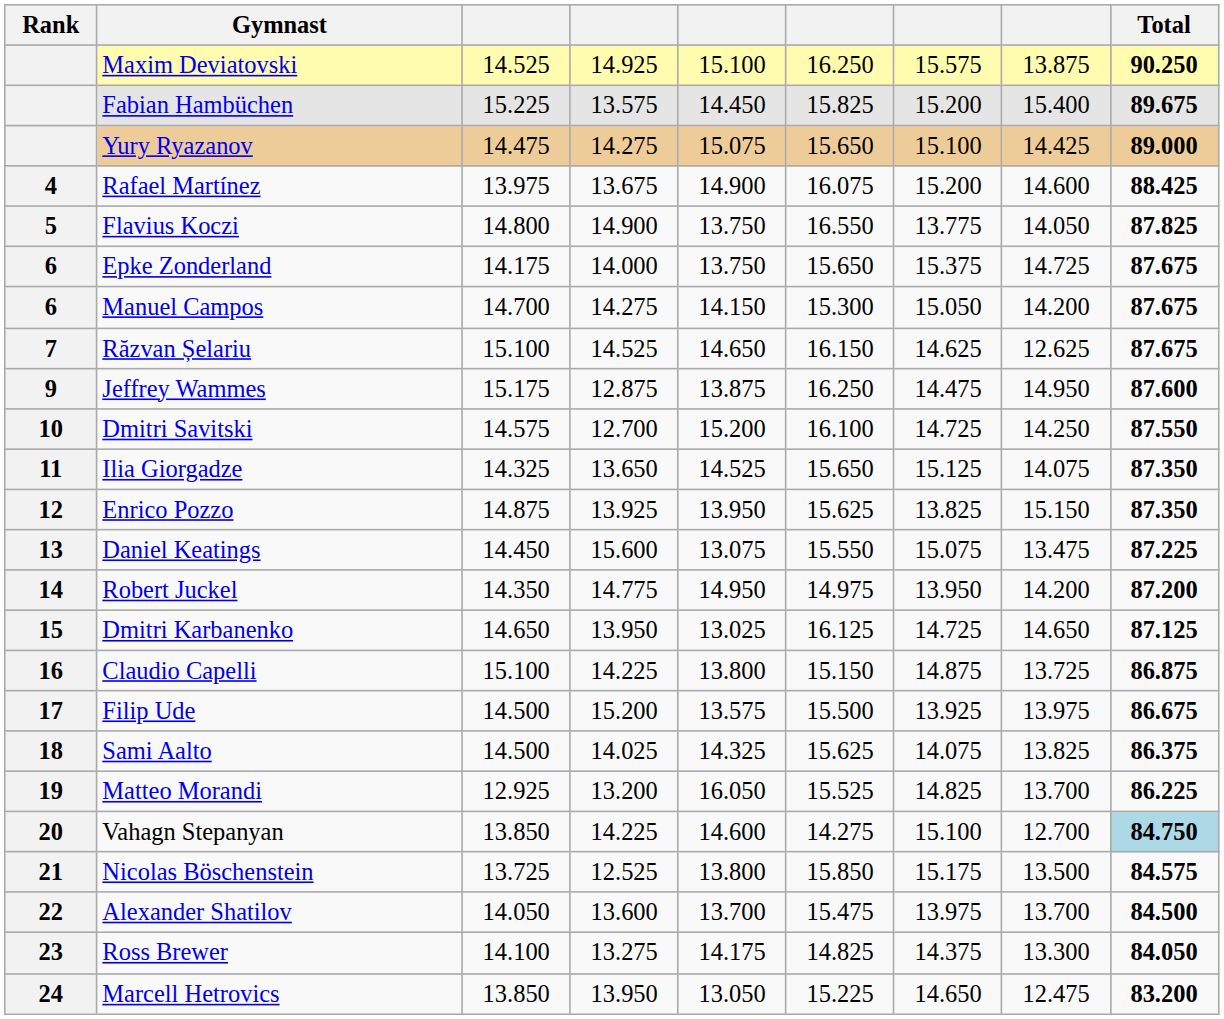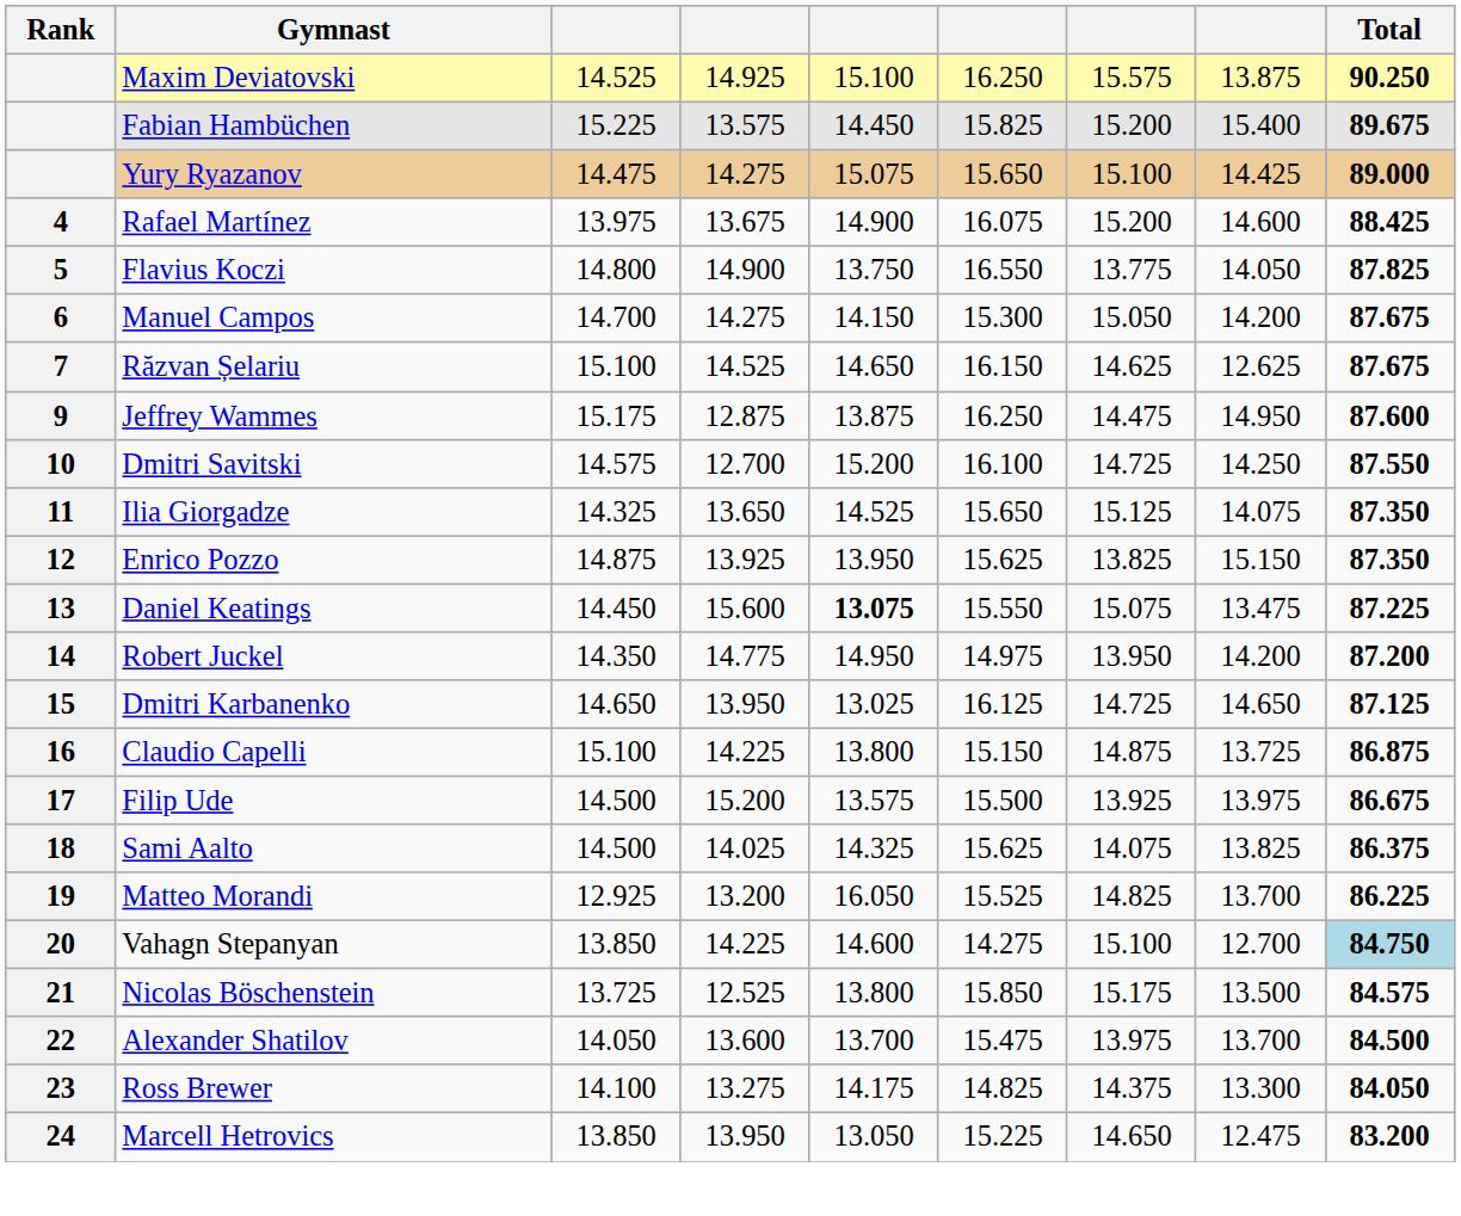 <table class="wikitable sortable" style="text-align:center; font-size:95%">
 <tr>
 <th scope="col" style="width:50px;">Rank</th>
 <th scope="col" style="width:220px;">Gymnast</th>
 <th scope="col" style="width:60px;"></th>
 <th scope="col" style="width:60px;"></th>
 <th scope="col" style="width:60px;"></th>
 <th scope="col" style="width:60px;"></th>
 <th scope="col" style="width:60px;"></th>
 <th scope="col" style="width:60px;"></th>
 <th scope="col" style="width:60px;">Total</th>
 </tr>
 <tr style="background:#fffcaf;">
 <th scope=row style="text-align:center"></th>
 <td align=left> <a href='#'>Maxim Deviatovski</a></td>
 <td>14.525</td>
 <td>14.925</td>
 <td>15.100</td>
 <td>16.250</td>
 <td>15.575</td>
 <td>13.875</td>
 <td><strong>90.250</strong></td>
 </tr>
 <tr style="background:#e5e5e5;">
 <th scope=row style="text-align:center"></th>
 <td align=left> <a href='#'>Fabian Hambüchen</a></td>
 <td>15.225</td>
 <td>13.575</td>
 <td>14.450</td>
 <td>15.825</td>
 <td>15.200</td>
 <td>15.400</td>
 <td><strong>89.675</strong></td>
 </tr>
 <tr style="background:#ec9;">
 <th scope=row style="text-align:center"></th>
 <td align=left> <a href='#'>Yury Ryazanov</a></td>
 <td>14.475</td>
 <td>14.275</td>
 <td>15.075</td>
 <td>15.650</td>
 <td>15.100</td>
 <td>14.425</td>
 <td><strong>89.000</strong></td>
 </tr>
 <tr>
 <th scope=row style="text-align:center">4</th>
 <td align=left> <a href='#'>Rafael Martínez</a></td>
 <td>13.975</td>
 <td>13.675</td>
 <td>14.900</td>
 <td>16.075</td>
 <td>15.200</td>
 <td>14.600</td>
 <td><strong>88.425</strong></td>
 </tr>
 <tr>
 <th scope=row style="text-align:center">5</th>
 <td align=left> <a href='#'>Flavius Koczi</a></td>
 <td>14.800</td>
 <td>14.900</td>
 <td>13.750</td>
 <td>16.550</td>
 <td>13.775</td>
 <td>14.050</td>
 <td><strong>87.825</strong></td>
-</tr>
-<tr>
-<th scope=row style="text-align:center">6</th>
-<td align=left> <a href='#'>Epke Zonderland</a></td>
-<td>14.175</td>
-<td>14.000</td>
-<td>13.750</td>
-<td>15.650</td>
-<td>15.375</td>
-<td>14.725</td>
-<td><strong>87.675</strong></td>
 </tr>
 <tr>
 <th scope=row style="text-align:center">6</th>
 <td align=left> <a href='#'>Manuel Campos</a></td>
 <td>14.700</td>
 <td>14.275</td>
 <td>14.150</td>
 <td>15.300</td>
 <td>15.050</td>
 <td>14.200</td>
 <td><strong>87.675</strong></td>
 </tr>
 <tr>
 <th scope=row style="text-align:center">7</th>
 <td align=left> <a href='#'>Răzvan Șelariu</a></td>
 <td>15.100</td>
 <td>14.525</td>
 <td>14.650</td>
 <td>16.150</td>
 <td>14.625</td>
 <td>12.625</td>
 <td><strong>87.675</strong></td>
 </tr>
 <tr>
 <th scope=row style="text-align:center">9</th>
 <td align=left> <a href='#'>Jeffrey Wammes</a></td>
 <td>15.175</td>
 <td>12.875</td>
 <td>13.875</td>
 <td>16.250</td>
 <td>14.475</td>
 <td>14.950</td>
 <td><strong>87.600</strong></td>
 </tr>
 <tr>
 <th scope=row style="text-align:center">10</th>
 <td align=left> <a href='#'>Dmitri Savitski</a></td>
 <td>14.575</td>
 <td>12.700</td>
 <td>15.200</td>
 <td>16.100</td>
 <td>14.725</td>
 <td>14.250</td>
 <td><strong>87.550</strong></td>
 </tr>
 <tr>
 <th scope=row style="text-align:center">11</th>
 <td align=left> <a href='#'>Ilia Giorgadze</a></td>
 <td>14.325</td>
 <td>13.650</td>
 <td>14.525</td>
 <td>15.650</td>
 <td>15.125</td>
 <td>14.075</td>
 <td><strong>87.350</strong></td>
 </tr>
 <tr>
 <th scope=row style="text-align:center">12</th>
 <td align=left> <a href='#'>Enrico Pozzo</a></td>
 <td>14.875</td>
 <td>13.925</td>
 <td>13.950</td>
 <td>15.625</td>
 <td>13.825</td>
 <td>15.150</td>
 <td><strong>87.350</strong></td>
 </tr>
 <tr>
 <th scope=row style="text-align:center">13</th>
 <td align=left> <a href='#'>Daniel Keatings</a></td>
 <td>14.450</td>
 <td>15.600</td>
-<td>13.075</td>
+<td><strong>13.075</strong></td>
 <td>15.550</td>
 <td>15.075</td>
 <td>13.475</td>
 <td><strong>87.225</strong></td>
 </tr>
 <tr>
 <th scope=row style="text-align:center">14</th>
 <td align=left> <a href='#'>Robert Juckel</a></td>
 <td>14.350</td>
 <td>14.775</td>
 <td>14.950</td>
 <td>14.975</td>
 <td>13.950</td>
 <td>14.200</td>
 <td><strong>87.200</strong></td>
 </tr>
 <tr>
 <th scope=row style="text-align:center">15</th>
 <td align=left> <a href='#'>Dmitri Karbanenko</a></td>
 <td>14.650</td>
 <td>13.950</td>
 <td>13.025</td>
 <td>16.125</td>
 <td>14.725</td>
 <td>14.650</td>
 <td><strong>87.125</strong></td>
 </tr>
 <tr>
 <th scope=row style="text-align:center">16</th>
 <td align=left> <a href='#'>Claudio Capelli</a></td>
 <td>15.100</td>
 <td>14.225</td>
 <td>13.800</td>
 <td>15.150</td>
 <td>14.875</td>
 <td>13.725</td>
 <td><strong>86.875</strong></td>
 </tr>
 <tr>
 <th scope=row style="text-align:center">17</th>
 <td align=left> <a href='#'>Filip Ude</a></td>
 <td>14.500</td>
 <td>15.200</td>
 <td>13.575</td>
 <td>15.500</td>
 <td>13.925</td>
 <td>13.975</td>
 <td><strong>86.675</strong></td>
 </tr>
 <tr>
 <th scope=row style="text-align:center">18</th>
 <td align=left> <a href='#'>Sami Aalto</a></td>
 <td>14.500</td>
 <td>14.025</td>
 <td>14.325</td>
 <td>15.625</td>
 <td>14.075</td>
 <td>13.825</td>
 <td><strong>86.375</strong></td>
 </tr>
 <tr>
 <th scope=row style="text-align:center">19</th>
 <td align=left> <a href='#'>Matteo Morandi</a></td>
 <td>12.925</td>
 <td>13.200</td>
 <td>16.050</td>
 <td>15.525</td>
 <td>14.825</td>
 <td>13.700</td>
 <td><strong>86.225</strong></td>
 </tr>
 <tr>
 <th scope=row style="text-align:center">20</th>
 <td align=left> Vahagn Stepanyan</td>
 <td>13.850</td>
 <td>14.225</td>
 <td>14.600</td>
 <td>14.275</td>
 <td>15.100</td>
 <td>12.700</td>
 <td style="background: lightblue;"><strong>84.750</strong></td>
 </tr>
 <tr>
 <th scope=row style="text-align:center">21</th>
 <td align=left> <a href='#'>Nicolas Böschenstein</a></td>
 <td>13.725</td>
 <td>12.525</td>
 <td>13.800</td>
 <td>15.850</td>
 <td>15.175</td>
 <td>13.500</td>
 <td><strong>84.575</strong></td>
 </tr>
 <tr>
 <th scope=row style="text-align:center">22</th>
 <td align=left> <a href='#'>Alexander Shatilov</a></td>
 <td>14.050</td>
 <td>13.600</td>
 <td>13.700</td>
 <td>15.475</td>
 <td>13.975</td>
 <td>13.700</td>
 <td><strong>84.500</strong></td>
 </tr>
 <tr>
 <th scope=row style="text-align:center">23</th>
 <td align=left> <a href='#'>Ross Brewer</a></td>
 <td>14.100</td>
 <td>13.275</td>
 <td>14.175</td>
 <td>14.825</td>
 <td>14.375</td>
 <td>13.300</td>
 <td><strong>84.050</strong></td>
 </tr>
 <tr>
 <th scope=row style="text-align:center">24</th>
 <td align=left> <a href='#'>Marcell Hetrovics</a></td>
 <td>13.850</td>
 <td>13.950</td>
 <td>13.050</td>
 <td>15.225</td>
 <td>14.650</td>
 <td>12.475</td>
 <td><strong>83.200</strong></td>
 </tr>
 </table>
